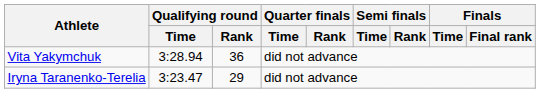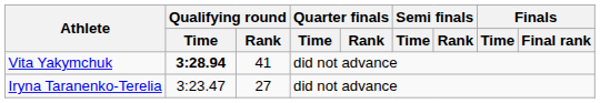 <table class="wikitable" style="font-size:90%">
 <tr>
 <th rowspan="2">Athlete</th>
 <th colspan="2">Qualifying round</th>
 <th colspan="2">Quarter finals</th>
 <th colspan="2">Semi finals</th>
 <th colspan="2">Finals</th>
 </tr>
 <tr>
 <th>Time</th>
 <th>Rank</th>
 <th>Time</th>
 <th>Rank</th>
 <th>Time</th>
 <th>Rank</th>
 <th>Time</th>
 <th>Final rank</th>
 </tr>
 <tr>
 <td><a href='#'>Vita Yakymchuk</a></td>
-<td align="center">3:28.94</td>
-<td align="center">36</td>
+<td align="center"><strong>3:28.94</strong></td>
+<td align="center">41</td>
 <td colspan="6">did not advance</td>
 </tr>
 <tr>
 <td><a href='#'>Iryna Taranenko-Terelia</a></td>
 <td align="center">3:23.47</td>
-<td align="center">29</td>
+<td align="center">27</td>
 <td colspan="6">did not advance</td>
 </tr>
 </table>
